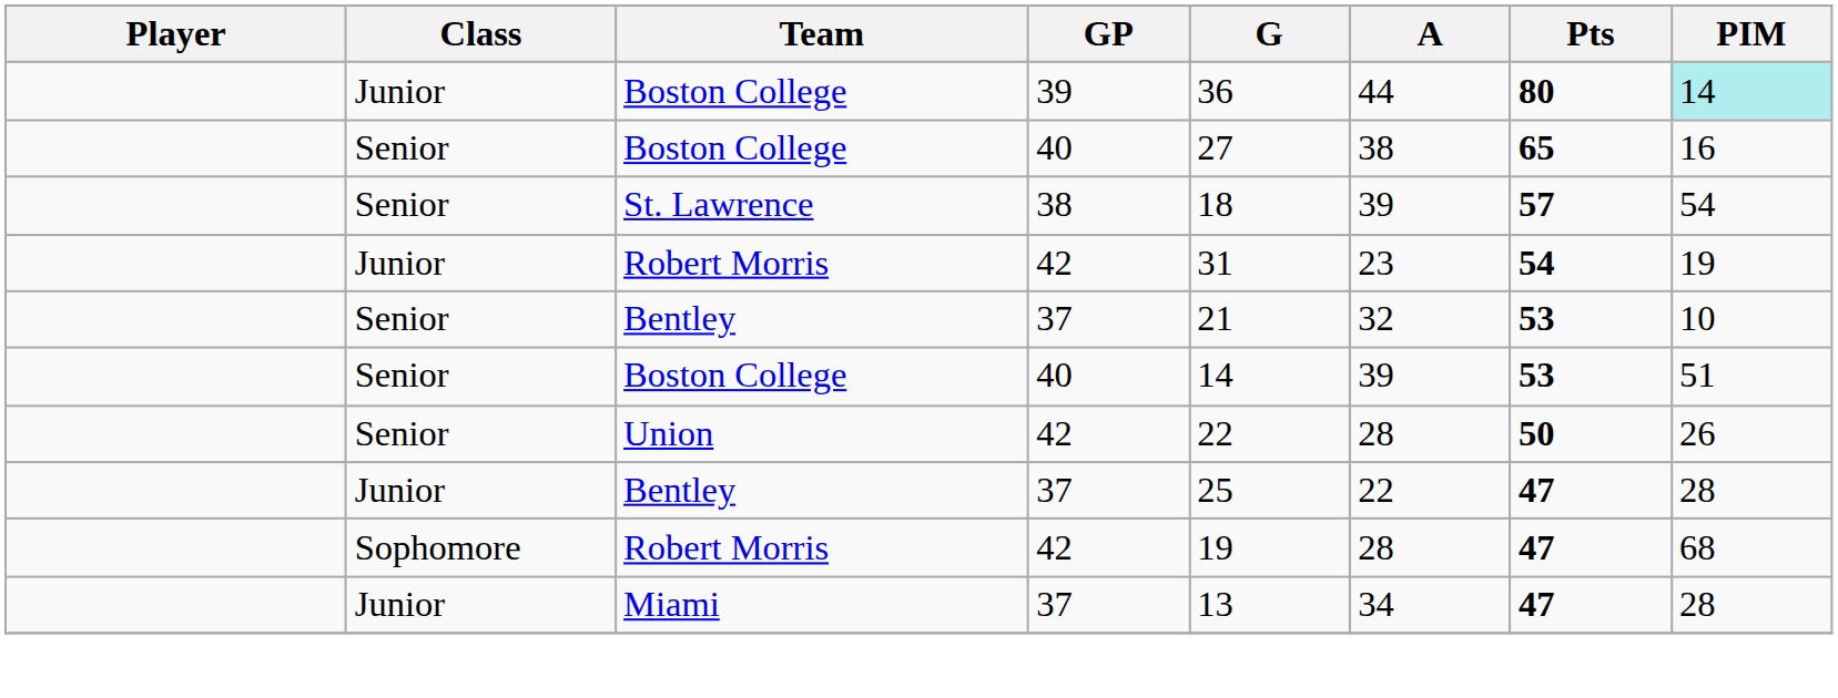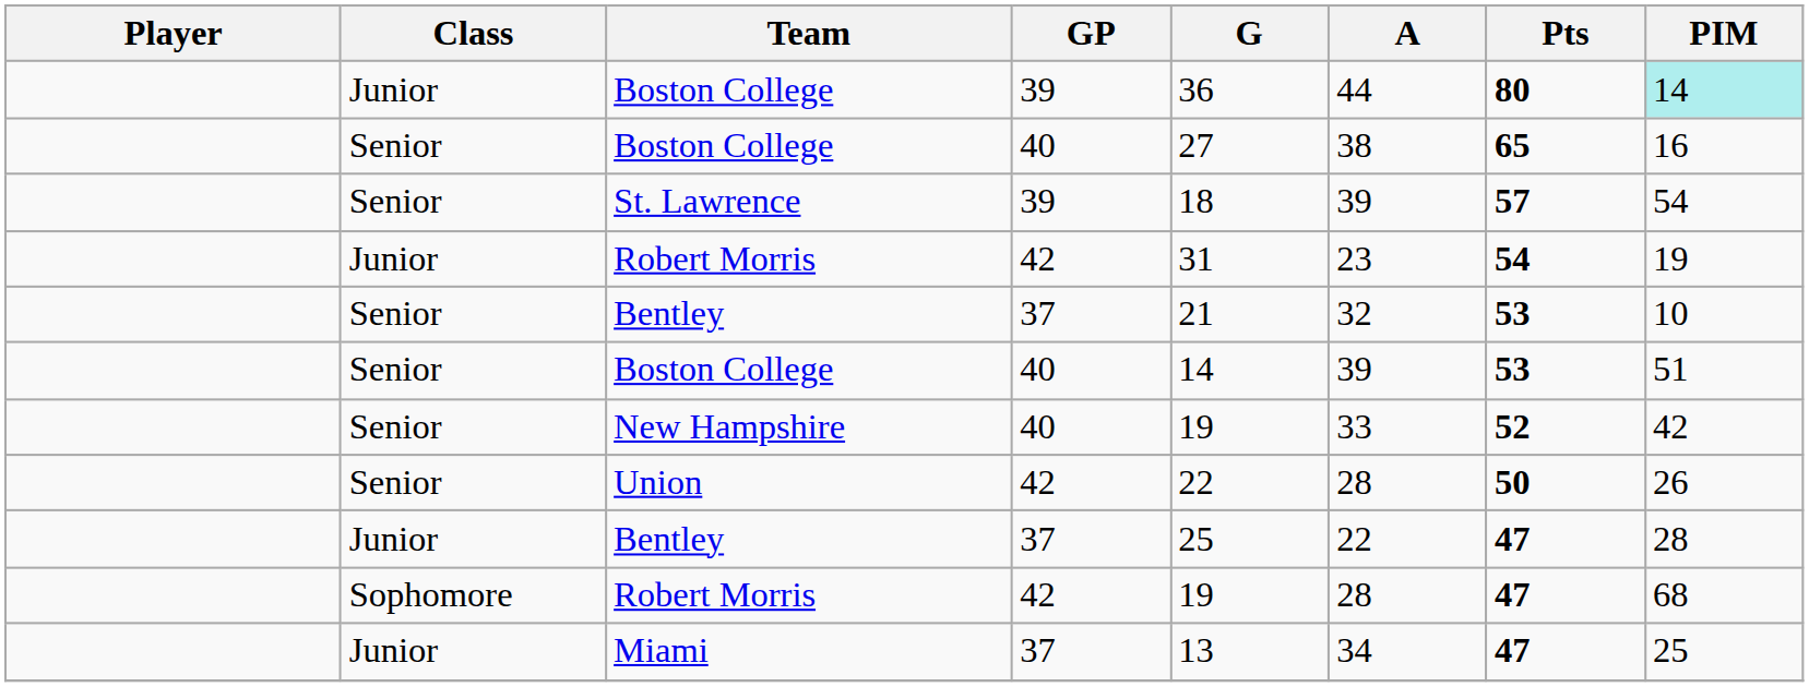 <table class="wikitable sortable">
 <tr>
 <th style="width: 9em;">Player</th>
 <th style="width: 7em;">Class</th>
 <th style="width: 11em;">Team</th>
 <th style="width: 4em;">GP</th>
 <th style="width: 4em;">G</th>
 <th style="width: 4em;">A</th>
 <th style="width: 4em;">Pts</th>
 <th style="width: 4em;">PIM</th>
 </tr>
 <tr>
 <td></td>
 <td>Junior</td>
 <td><a href='#'>Boston College</a></td>
 <td>39</td>
 <td>36</td>
 <td>44</td>
 <td><strong>80</strong></td>
 <td style="background: paleturquoise;">14</td>
 </tr>
 <tr>
 <td></td>
 <td>Senior</td>
 <td><a href='#'>Boston College</a></td>
 <td>40</td>
 <td>27</td>
 <td>38</td>
 <td><strong>65</strong></td>
 <td>16</td>
 </tr>
 <tr>
 <td></td>
 <td>Senior</td>
 <td><a href='#'>St. Lawrence</a></td>
-<td>38</td>
+<td>39</td>
 <td>18</td>
 <td>39</td>
 <td><strong>57</strong></td>
 <td>54</td>
 </tr>
 <tr>
 <td></td>
 <td>Junior</td>
 <td><a href='#'>Robert Morris</a></td>
 <td>42</td>
 <td>31</td>
 <td>23</td>
 <td><strong>54</strong></td>
 <td>19</td>
 </tr>
 <tr>
 <td></td>
 <td>Senior</td>
 <td><a href='#'>Bentley</a></td>
 <td>37</td>
 <td>21</td>
 <td>32</td>
 <td><strong>53</strong></td>
 <td>10</td>
 </tr>
 <tr>
 <td></td>
 <td>Senior</td>
 <td><a href='#'>Boston College</a></td>
 <td>40</td>
 <td>14</td>
 <td>39</td>
 <td><strong>53</strong></td>
 <td>51</td>
+</tr>
+<tr>
+<td></td>
+<td>Senior</td>
+<td><a href='#'>New Hampshire</a></td>
+<td>40</td>
+<td>19</td>
+<td>33</td>
+<td><strong>52</strong></td>
+<td>42</td>
 </tr>
 <tr>
 <td></td>
 <td>Senior</td>
 <td><a href='#'>Union</a></td>
 <td>42</td>
 <td>22</td>
 <td>28</td>
 <td><strong>50</strong></td>
 <td>26</td>
 </tr>
 <tr>
 <td></td>
 <td>Junior</td>
 <td><a href='#'>Bentley</a></td>
 <td>37</td>
 <td>25</td>
 <td>22</td>
 <td><strong>47</strong></td>
 <td>28</td>
 </tr>
 <tr>
 <td></td>
 <td>Sophomore</td>
 <td><a href='#'>Robert Morris</a></td>
 <td>42</td>
 <td>19</td>
 <td>28</td>
 <td><strong>47</strong></td>
 <td>68</td>
 </tr>
 <tr>
 <td></td>
 <td>Junior</td>
 <td><a href='#'>Miami</a></td>
 <td>37</td>
 <td>13</td>
 <td>34</td>
 <td><strong>47</strong></td>
-<td>28</td>
+<td>25</td>
 </tr>
 <tr>
 </tr>
 </table>
